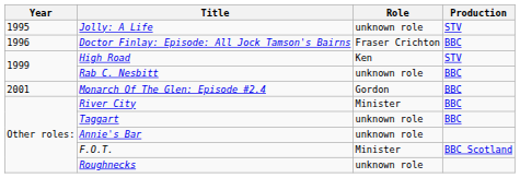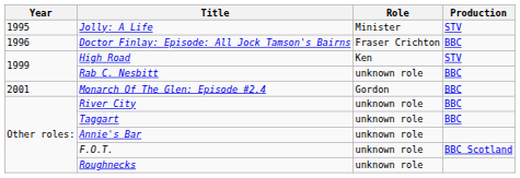 <table class="wikitable">
 <tr>
 <th>Year</th>
 <th>Title</th>
 <th>Role</th>
 <th>Production</th>
 </tr>
 <tr>
 <td>1995</td>
 <td><em><a href='#'>Jolly: A Life</a></em></td>
-<td>unknown role</td>
+<td>Minister</td>
 <td><a href='#'>STV</a></td>
 </tr>
 <tr>
 <td>1996</td>
 <td><em><a href='#'>Doctor Finlay: Episode: All Jock Tamson's Bairns</a></em></td>
 <td>Fraser Crichton</td>
 <td><a href='#'>BBC</a></td>
 </tr>
 <tr>
 <td rowspan="2">1999</td>
 <td><em><a href='#'>High Road</a></em></td>
 <td>Ken</td>
 <td><a href='#'>STV</a></td>
 </tr>
 <tr>
 <td><em><a href='#'>Rab C. Nesbitt</a></em></td>
 <td>unknown role</td>
 <td><a href='#'>BBC</a></td>
 </tr>
 <tr>
 <td>2001</td>
 <td><em><a href='#'>Monarch Of The Glen: Episode #2.4</a></em></td>
 <td>Gordon</td>
 <td><a href='#'>BBC</a></td>
 </tr>
 <tr>
 <td rowspan="5">Other roles:</td>
 <td><em><a href='#'>River City</a></em></td>
-<td>Minister</td>
+<td>unknown role</td>
 <td><a href='#'>BBC</a></td>
 </tr>
 <tr>
 <td><em><a href='#'>Taggart</a></em></td>
 <td>unknown role</td>
 <td><a href='#'>BBC</a></td>
 </tr>
 <tr>
 <td><em><a href='#'>Annie's Bar</a></em></td>
 <td>unknown role</td>
 <td></td>
 </tr>
 <tr>
 <td><em>F.O.T.</em></td>
-<td>Minister</td>
+<td>unknown role</td>
 <td><a href='#'>BBC Scotland</a></td>
 </tr>
 <tr>
 <td><em><a href='#'>Roughnecks</a></em></td>
 <td>unknown role</td>
 <td></td>
 </tr>
 </table>
